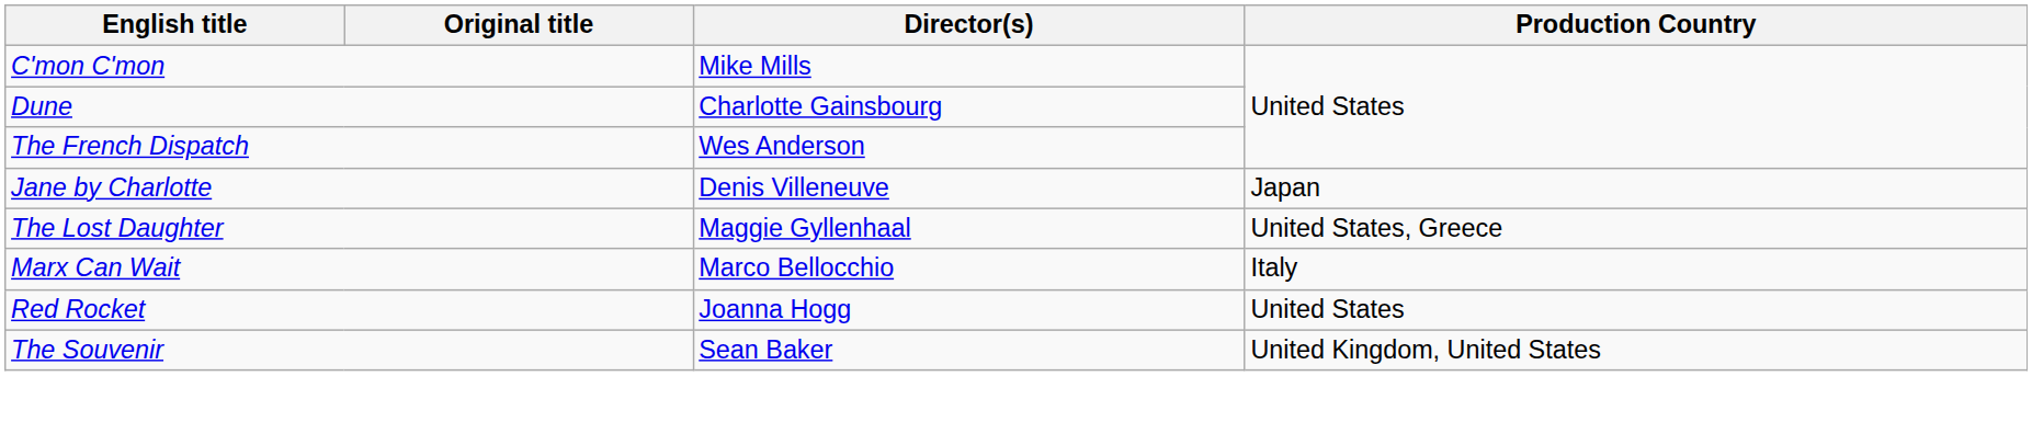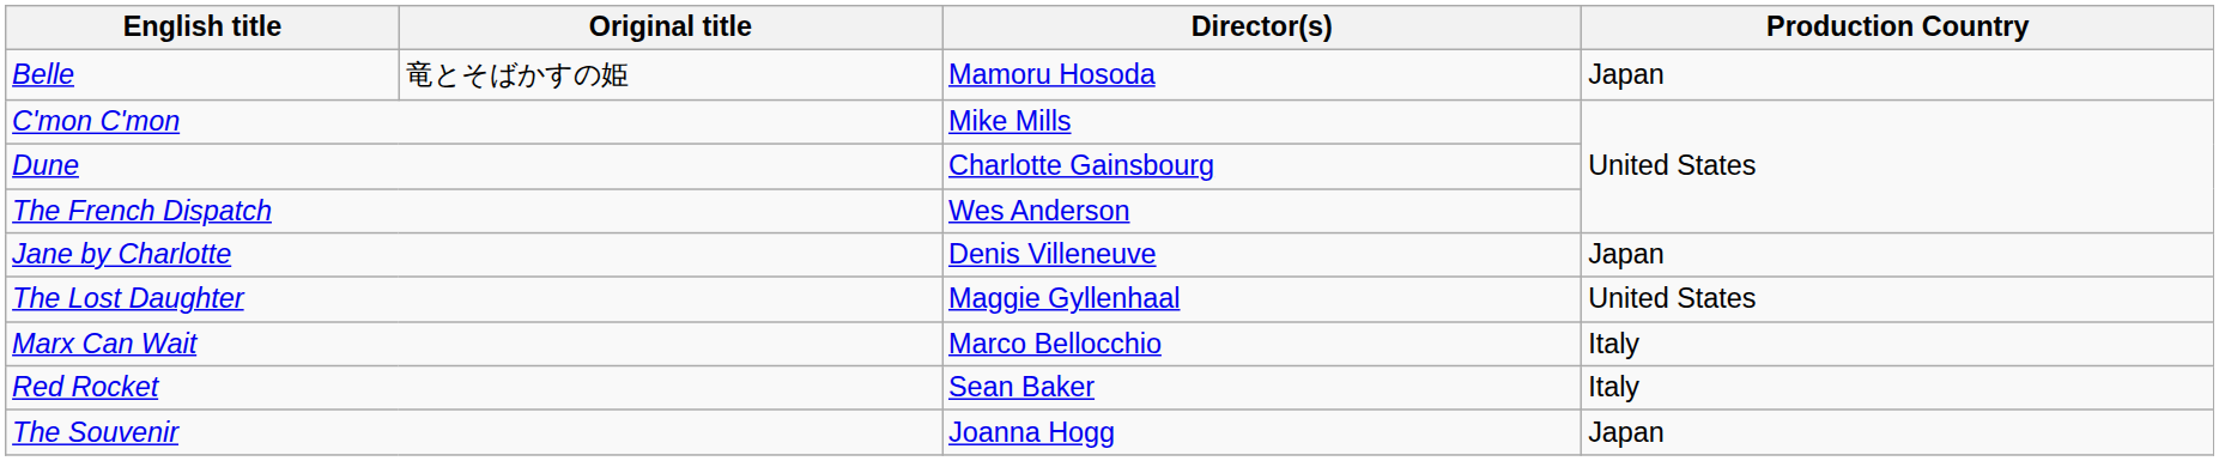 <table class="wikitable" width="100%">
 <tr>
 <th>English title</th>
 <th>Original title</th>
 <th>Director(s)</th>
 <th>Production Country</th>
+</tr>
+<tr>
+<td><em><a href='#'>Belle</a></em></td>
+<td>竜とそばかすの姫</td>
+<td><a href='#'>Mamoru Hosoda</a></td>
+<td>Japan</td>
 </tr>
 <tr>
 <td colspan="2"><em><a href='#'>C'mon C'mon</a></em></td>
 <td><a href='#'>Mike Mills</a></td>
 <td rowspan="3">United States</td>
 </tr>
 <tr>
 <td colspan="2"><em><a href='#'>Dune</a></em></td>
 <td><a href='#'>Charlotte Gainsbourg</a></td>
 </tr>
 <tr>
 <td colspan="2"><em><a href='#'>The French Dispatch</a></em></td>
 <td><a href='#'>Wes Anderson</a></td>
 </tr>
 <tr>
 <td colspan="2"><em><a href='#'>Jane by Charlotte</a></em></td>
 <td><a href='#'>Denis Villeneuve</a></td>
 <td>Japan</td>
 </tr>
 <tr>
 <td colspan="2"><a href='#'><em>The Lost Daughter</em></a></td>
 <td><a href='#'>Maggie Gyllenhaal</a></td>
-<td>United States, Greece</td>
+<td>United States</td>
 </tr>
 <tr>
 <td colspan="2"><em><a href='#'>Marx Can Wait</a></em></td>
 <td><a href='#'>Marco Bellocchio</a></td>
 <td>Italy</td>
 </tr>
 <tr>
 <td colspan="2"><em><a href='#'>Red Rocket</a></em></td>
-<td><a href='#'>Joanna Hogg</a></td>
-<td>United States</td>
+<td><a href='#'>Sean Baker</a></td>
+<td>Italy</td>
 </tr>
 <tr>
 <td colspan="2"><em><a href='#'>The Souvenir</a></em></td>
-<td><a href='#'>Sean Baker</a></td>
-<td>United Kingdom, United States</td>
+<td><a href='#'>Joanna Hogg</a></td>
+<td>Japan</td>
 </tr>
 </table>
